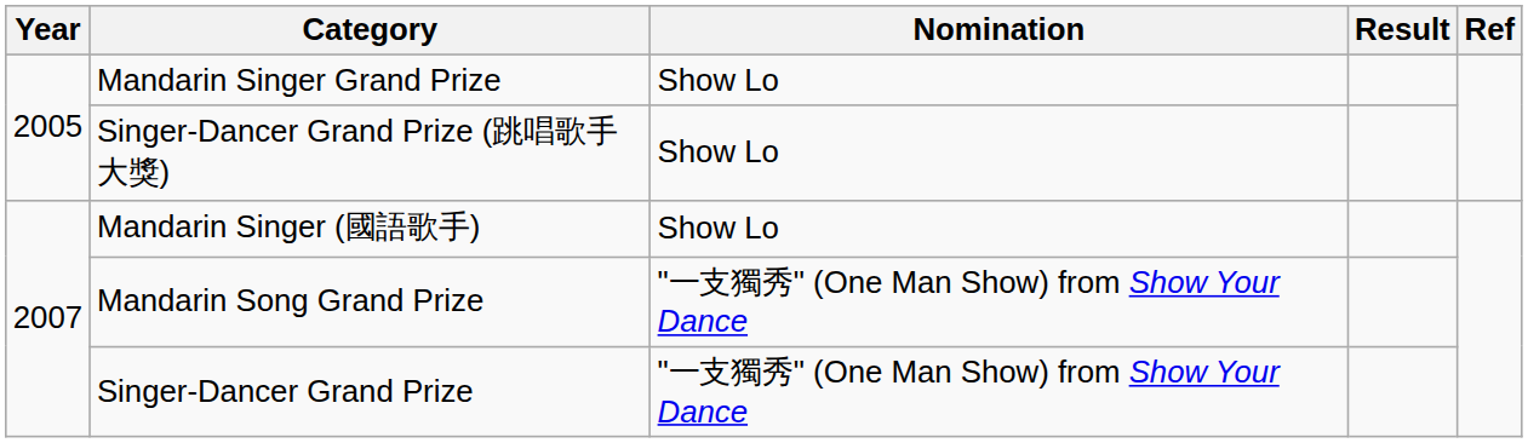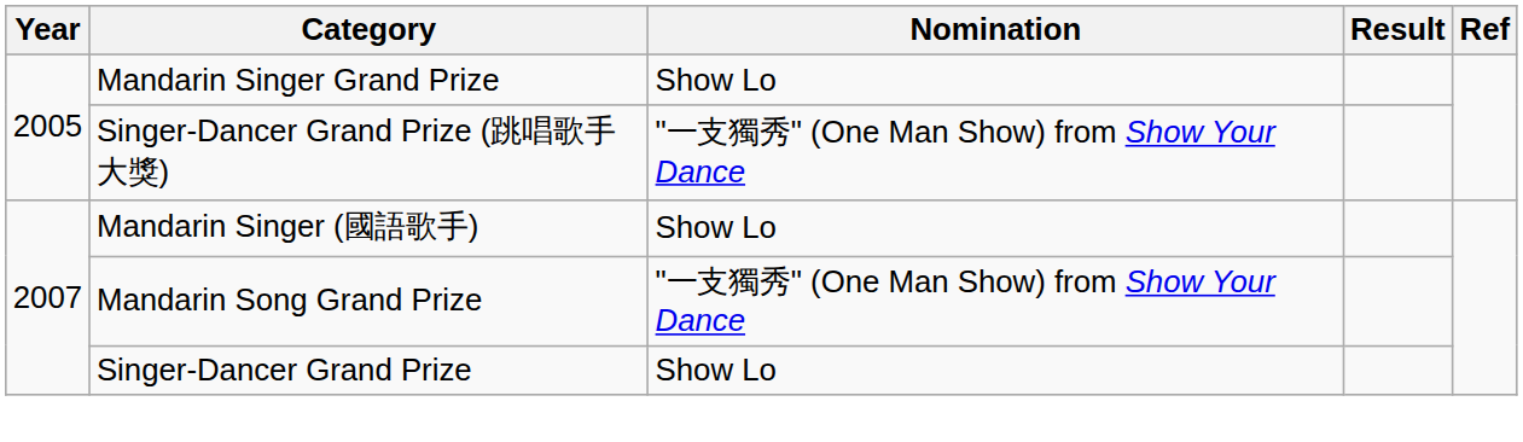 <table class="wikitable">
 <tr>
 <th>Year</th>
 <th width="280">Category</th>
 <th width="350">Nomination</th>
 <th>Result</th>
 <th>Ref</th>
 </tr>
 <tr>
 <td rowspan="2">2005</td>
 <td>Mandarin Singer Grand Prize</td>
 <td>Show Lo</td>
 <td></td>
 <td rowspan="2" align="center"></td>
 </tr>
 <tr>
 <td>Singer-Dancer Grand Prize (跳唱歌手大獎)</td>
-<td>Show Lo</td>
+<td>"一支獨秀" (One Man Show) from <em><a href='#'>Show Your Dance</a></em></td>
 <td></td>
 </tr>
 <tr>
 <td rowspan="3">2007</td>
 <td>Mandarin Singer (國語歌手)</td>
 <td>Show Lo</td>
 <td></td>
 <td rowspan="3" align="center"></td>
 </tr>
 <tr>
 <td>Mandarin Song Grand Prize</td>
 <td>"一支獨秀" (One Man Show) from <em><a href='#'>Show Your Dance</a></em></td>
 <td></td>
 </tr>
 <tr>
 <td>Singer-Dancer Grand Prize</td>
-<td>"一支獨秀" (One Man Show) from <em><a href='#'>Show Your Dance</a></em></td>
+<td>Show Lo</td>
 <td></td>
 </tr>
 </table>
